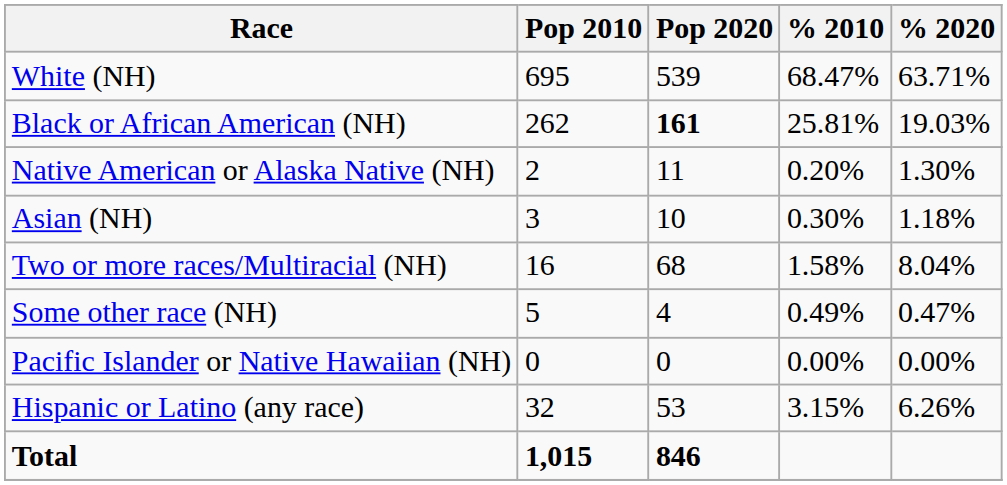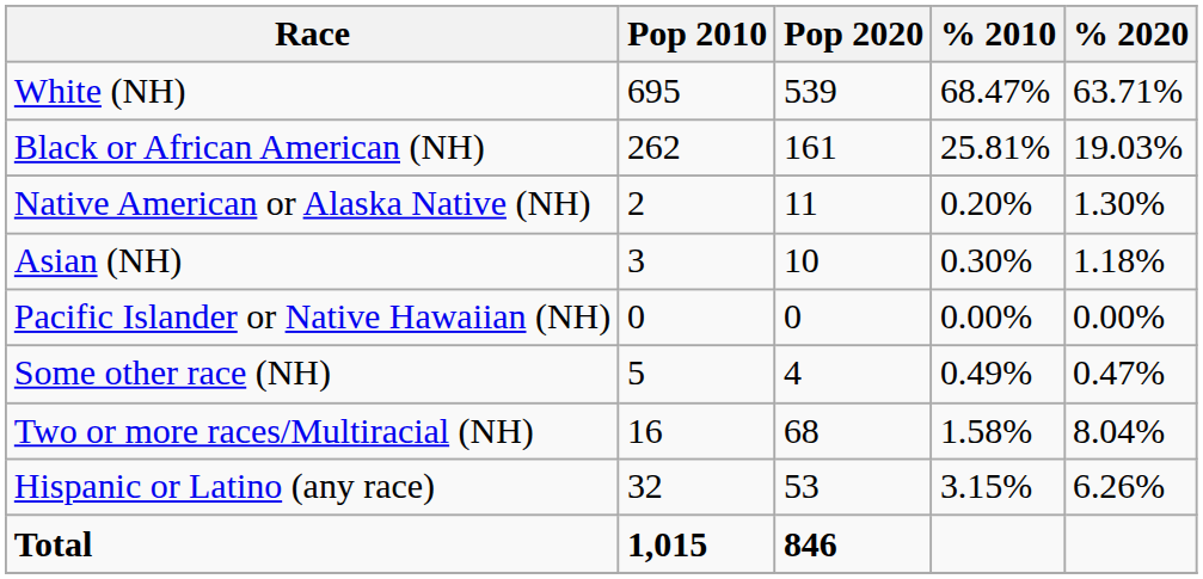 <table class="wikitable">
 <tr>
 <th>Race</th>
 <th>Pop 2010</th>
 <th>Pop 2020</th>
 <th>% 2010</th>
 <th>% 2020</th>
 </tr>
 <tr>
 <td><a href='#'>White</a> (NH)</td>
 <td>695</td>
 <td>539</td>
 <td>68.47%</td>
 <td>63.71%</td>
 </tr>
 <tr>
 <td><a href='#'>Black or African American</a> (NH)</td>
 <td>262</td>
-<td><strong>161</strong></td>
+<td>161</td>
 <td>25.81%</td>
 <td>19.03%</td>
 </tr>
 <tr>
 <td><a href='#'>Native American</a> or <a href='#'>Alaska Native</a> (NH)</td>
 <td>2</td>
 <td>11</td>
 <td>0.20%</td>
 <td>1.30%</td>
 </tr>
 <tr>
 <td><a href='#'>Asian</a> (NH)</td>
 <td>3</td>
 <td>10</td>
 <td>0.30%</td>
 <td>1.18%</td>
 </tr>
 <tr>
-<td><a href='#'>Two or more races/Multiracial</a> (NH)</td>
-<td>16</td>
-<td>68</td>
-<td>1.58%</td>
-<td>8.04%</td>
+<td><a href='#'>Pacific Islander</a> or <a href='#'>Native Hawaiian</a> (NH)</td>
+<td>0</td>
+<td>0</td>
+<td>0.00%</td>
+<td>0.00%</td>
 </tr>
 <tr>
 <td><a href='#'>Some other race</a> (NH)</td>
 <td>5</td>
 <td>4</td>
 <td>0.49%</td>
 <td>0.47%</td>
 </tr>
 <tr>
-<td><a href='#'>Pacific Islander</a> or <a href='#'>Native Hawaiian</a> (NH)</td>
-<td>0</td>
-<td>0</td>
-<td>0.00%</td>
-<td>0.00%</td>
+<td><a href='#'>Two or more races/Multiracial</a> (NH)</td>
+<td>16</td>
+<td>68</td>
+<td>1.58%</td>
+<td>8.04%</td>
 </tr>
 <tr>
 <td><a href='#'>Hispanic or Latino</a> (any race)</td>
 <td>32</td>
 <td>53</td>
 <td>3.15%</td>
 <td>6.26%</td>
 </tr>
 <tr>
 <td><strong>Total</strong></td>
 <td><strong>1,015</strong></td>
 <td><strong>846</strong></td>
 <td></td>
 <td></td>
 </tr>
 <tr>
 </tr>
 </table>
